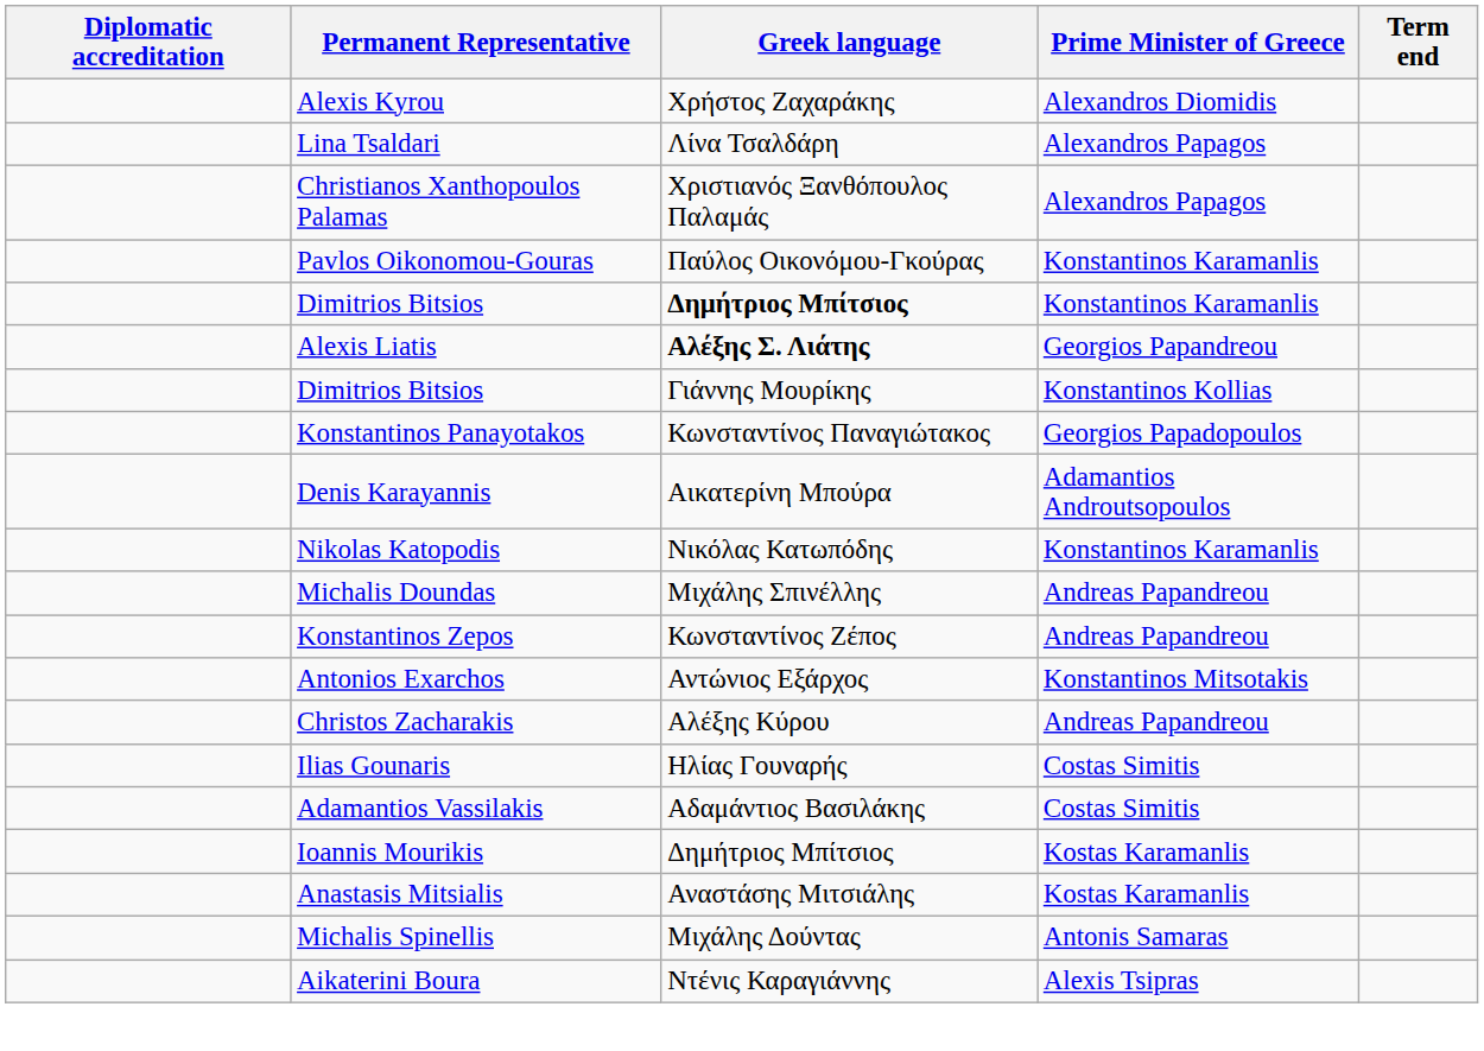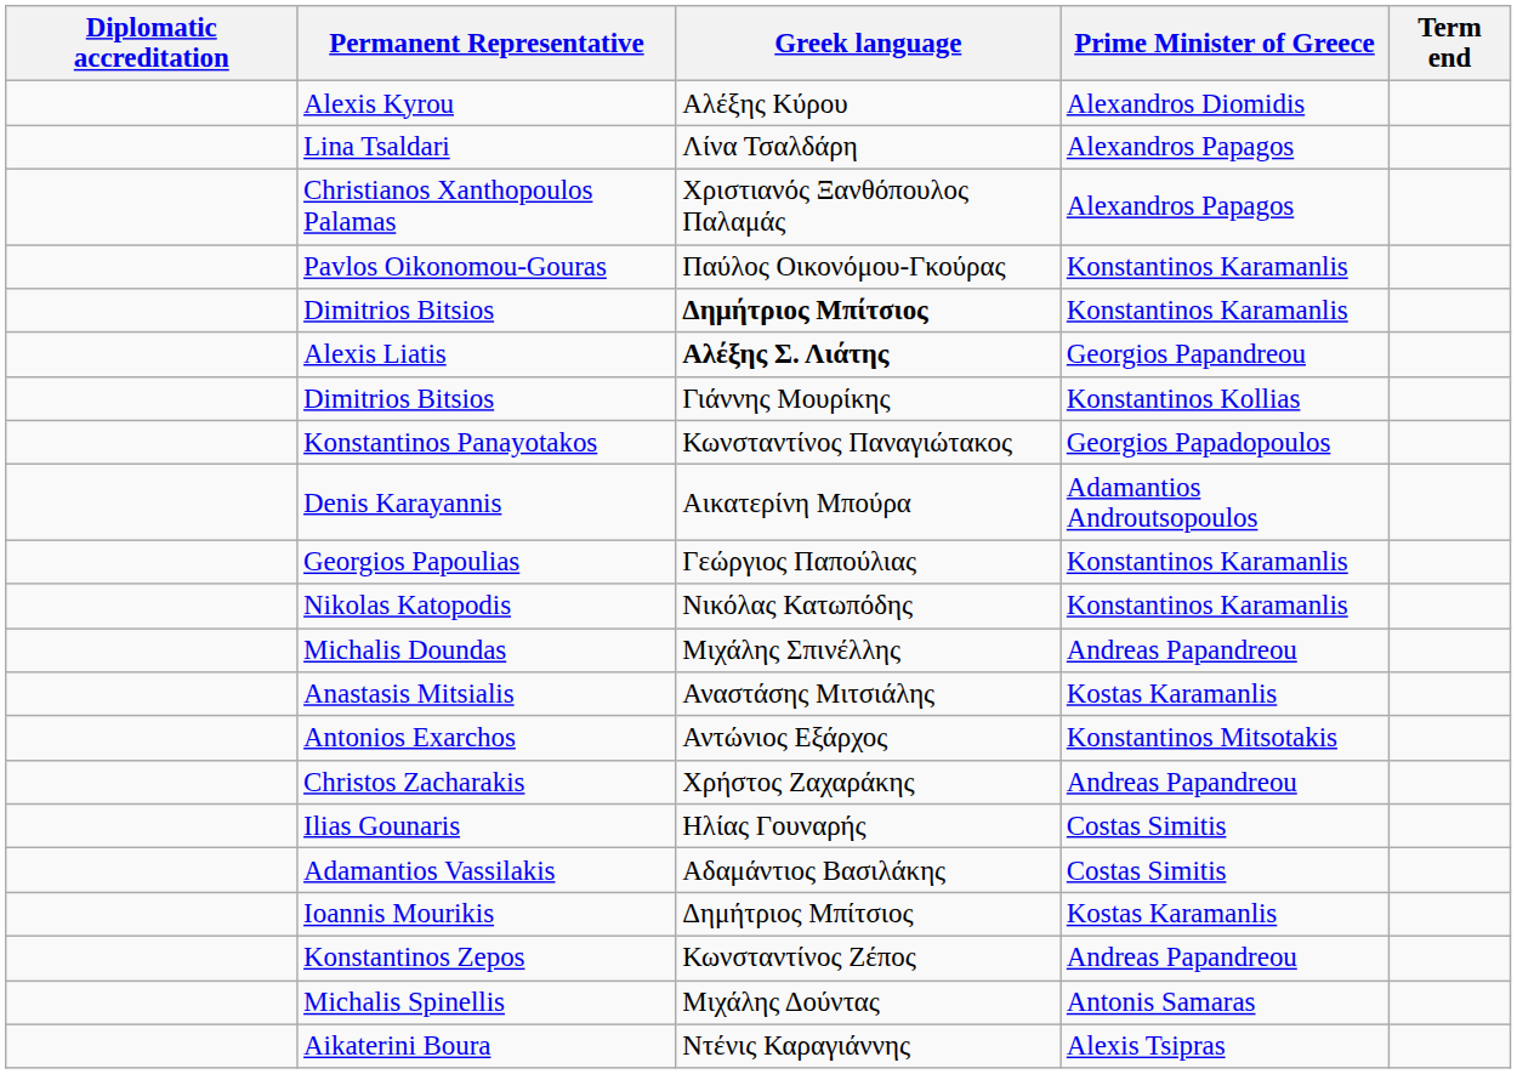 <table class="wikitable sortable">
 <tr>
 <th><a href='#'>Diplomatic accreditation</a></th>
 <th><a href='#'>Permanent Representative</a></th>
 <th><a href='#'>Greek language</a></th>
 <th><a href='#'>Prime Minister of Greece</a></th>
 <th>Term end</th>
 </tr>
 <tr>
 <td></td>
 <td><a href='#'>Alexis Kyrou</a></td>
-<td>Χρήστος Ζαχαράκης</td>
+<td>Αλέξης Κύρου</td>
 <td><a href='#'>Alexandros Diomidis</a></td>
 <td></td>
 </tr>
 <tr>
 <td></td>
 <td><a href='#'>Lina Tsaldari</a></td>
 <td>Λίνα Τσαλδάρη</td>
 <td><a href='#'>Alexandros Papagos</a></td>
 <td></td>
 </tr>
 <tr>
 <td></td>
 <td><a href='#'>Christianos Xanthopoulos Palamas</a></td>
 <td>Χριστιανός Ξανθόπουλος Παλαμάς</td>
 <td><a href='#'>Alexandros Papagos</a></td>
 <td></td>
 </tr>
 <tr>
 <td></td>
 <td><a href='#'>Pavlos Oikonomou-Gouras</a></td>
 <td>Παύλος Οικονόμου-Γκούρας</td>
 <td><a href='#'>Konstantinos Karamanlis</a></td>
 <td></td>
 </tr>
 <tr>
 <td></td>
 <td><a href='#'>Dimitrios Bitsios</a></td>
 <td><strong>Δημήτριος Μπίτσιος</strong></td>
 <td><a href='#'>Konstantinos Karamanlis</a></td>
 <td></td>
 </tr>
 <tr>
 <td></td>
 <td><a href='#'>Alexis Liatis</a></td>
 <td><strong>Αλέξης Σ. Λιάτης</strong></td>
 <td><a href='#'>Georgios Papandreou</a></td>
 <td></td>
 </tr>
 <tr>
 <td></td>
 <td><a href='#'>Dimitrios Bitsios</a></td>
 <td>Γιάννης Μουρίκης</td>
 <td><a href='#'>Konstantinos Kollias</a></td>
 <td></td>
 </tr>
 <tr>
 <td></td>
 <td><a href='#'>Konstantinos Panayotakos</a></td>
 <td>Κωνσταντίνος Παναγιώτακος</td>
 <td><a href='#'>Georgios Papadopoulos</a></td>
 <td></td>
 </tr>
 <tr>
 <td></td>
 <td><a href='#'>Denis Karayannis</a></td>
 <td>Αικατερίνη Μπούρα</td>
 <td><a href='#'>Adamantios Androutsopoulos</a></td>
 <td></td>
 </tr>
 <tr>
 <td></td>
+<td><a href='#'>Georgios Papoulias</a></td>
+<td>Γεώργιος Παπούλιας</td>
+<td><a href='#'>Konstantinos Karamanlis</a></td>
+<td></td>
+</tr>
+<tr>
+<td></td>
 <td><a href='#'>Nikolas Katopodis</a></td>
 <td>Νικόλας Κατωπόδης</td>
 <td><a href='#'>Konstantinos Karamanlis</a></td>
 <td></td>
 </tr>
 <tr>
 <td></td>
 <td><a href='#'>Michalis Doundas</a></td>
 <td>Μιχάλης Σπινέλλης</td>
 <td><a href='#'>Andreas Papandreou</a></td>
 <td></td>
 </tr>
 <tr>
 <td></td>
-<td><a href='#'>Konstantinos Zepos</a></td>
-<td>Κωνσταντίνος Ζέπος</td>
-<td><a href='#'>Andreas Papandreou</a></td>
+<td><a href='#'>Anastasis Mitsialis</a></td>
+<td>Αναστάσης Μιτσιάλης</td>
+<td><a href='#'>Kostas Karamanlis</a></td>
 <td></td>
 </tr>
 <tr>
 <td></td>
 <td><a href='#'>Antonios Exarchos</a></td>
 <td>Αντώνιος Εξάρχος</td>
 <td><a href='#'>Konstantinos Mitsotakis</a></td>
 <td></td>
 </tr>
 <tr>
 <td></td>
 <td><a href='#'>Christos Zacharakis</a></td>
-<td>Αλέξης Κύρου</td>
+<td>Χρήστος Ζαχαράκης</td>
 <td><a href='#'>Andreas Papandreou</a></td>
 <td></td>
 </tr>
 <tr>
 <td></td>
 <td><a href='#'>Ilias Gounaris</a></td>
 <td>Ηλίας Γουναρής</td>
 <td><a href='#'>Costas Simitis</a></td>
 <td></td>
 </tr>
 <tr>
 <td></td>
 <td><a href='#'>Adamantios Vassilakis</a></td>
 <td>Αδαμάντιος Βασιλάκης</td>
 <td><a href='#'>Costas Simitis</a></td>
 <td></td>
 </tr>
 <tr>
 <td></td>
 <td><a href='#'>Ioannis Mourikis</a></td>
 <td>Δημήτριος Μπίτσιος</td>
 <td><a href='#'>Kostas Karamanlis</a></td>
 <td></td>
 </tr>
 <tr>
 <td></td>
-<td><a href='#'>Anastasis Mitsialis</a></td>
-<td>Αναστάσης Μιτσιάλης</td>
-<td><a href='#'>Kostas Karamanlis</a></td>
+<td><a href='#'>Konstantinos Zepos</a></td>
+<td>Κωνσταντίνος Ζέπος</td>
+<td><a href='#'>Andreas Papandreou</a></td>
 <td></td>
 </tr>
 <tr>
 <td></td>
 <td><a href='#'>Michalis Spinellis</a></td>
 <td>Μιχάλης Δούντας</td>
 <td><a href='#'>Antonis Samaras</a></td>
 <td></td>
 </tr>
 <tr>
 <td></td>
 <td><a href='#'>Aikaterini Boura</a></td>
 <td>Ντένις Καραγιάννης</td>
 <td><a href='#'>Alexis Tsipras</a></td>
 <td></td>
 </tr>
 </table>
